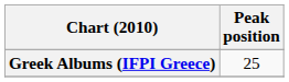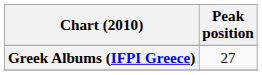 <table class="wikitable sortable plainrowheaders" style="text-align:center;">
 <tr>
 <th scope="col">Chart (2010)</th>
 <th scope="col">Peak<br>position</th>
 </tr>
 <tr>
 </tr>
 <tr>
 <th scope="row">Greek Albums (<a href='#'>IFPI Greece</a>)</th>
-<td>25</td>
+<td>27</td>
 </tr>
 <tr>
 </tr>
 <tr>
 </tr>
 <tr>
 </tr>
 <tr>
 </tr>
 <tr>
 </tr>
 <tr>
 </tr>
 <tr>
 </tr>
 </table>
